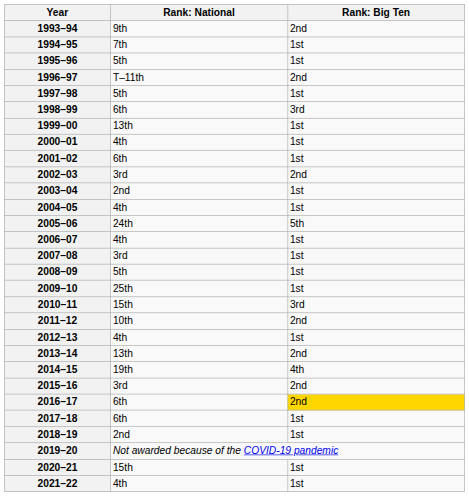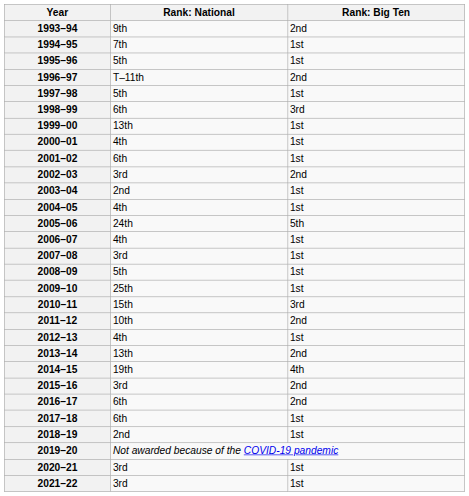 <table class="wikitable collapsible collapsed">
 <tr>
 <th style="width:15%">Year</th>
 <th style="width:25%">Rank: National</th>
 <th style="width:25%">Rank: Big Ten</th>
 </tr>
 <tr>
 <th>1993–94</th>
 <td>9th</td>
 <td>2nd</td>
 </tr>
 <tr>
 <th>1994–95</th>
 <td>7th</td>
 <td>1st</td>
 </tr>
 <tr>
 <th>1995–96</th>
 <td>5th</td>
 <td>1st</td>
 </tr>
 <tr>
 <th>1996–97</th>
 <td>T–11th</td>
 <td>2nd</td>
 </tr>
 <tr>
 <th>1997–98</th>
 <td>5th</td>
 <td>1st</td>
 </tr>
 <tr>
 <th>1998–99</th>
 <td>6th</td>
 <td>3rd</td>
 </tr>
 <tr>
 <th>1999–00</th>
 <td>13th</td>
 <td>1st</td>
 </tr>
 <tr>
 <th>2000–01</th>
 <td>4th</td>
 <td>1st</td>
 </tr>
 <tr>
 <th>2001–02</th>
 <td>6th</td>
 <td>1st</td>
 </tr>
 <tr>
 <th>2002–03</th>
 <td>3rd</td>
 <td>2nd</td>
 </tr>
 <tr>
 <th>2003–04</th>
 <td>2nd</td>
 <td>1st</td>
 </tr>
 <tr>
 <th>2004–05</th>
 <td>4th</td>
 <td>1st</td>
 </tr>
 <tr>
 <th>2005–06</th>
 <td>24th</td>
 <td>5th</td>
 </tr>
 <tr>
 <th>2006–07</th>
 <td>4th</td>
 <td>1st</td>
 </tr>
 <tr>
 <th>2007–08</th>
 <td>3rd</td>
 <td>1st</td>
 </tr>
 <tr>
 <th>2008–09</th>
 <td>5th</td>
 <td>1st</td>
 </tr>
 <tr>
 <th>2009–10</th>
 <td>25th</td>
 <td>1st</td>
 </tr>
 <tr>
 <th>2010–11</th>
 <td>15th</td>
 <td>3rd</td>
 </tr>
 <tr>
 <th>2011–12</th>
 <td>10th</td>
 <td>2nd</td>
 </tr>
 <tr>
 <th>2012–13</th>
 <td>4th</td>
 <td>1st</td>
 </tr>
 <tr>
 <th>2013–14</th>
 <td>13th</td>
 <td>2nd</td>
 </tr>
 <tr>
 <th>2014–15</th>
 <td>19th</td>
 <td>4th</td>
 </tr>
 <tr>
 <th>2015–16</th>
 <td>3rd</td>
 <td>2nd</td>
 </tr>
 <tr>
 <th>2016–17</th>
 <td>6th</td>
-<td style="background: gold;">2nd</td>
+<td>2nd</td>
 </tr>
 <tr>
 <th>2017–18</th>
 <td>6th</td>
 <td>1st</td>
 </tr>
 <tr>
 <th>2018–19</th>
 <td>2nd</td>
 <td>1st</td>
 </tr>
 <tr>
 <th>2019–20</th>
 <td colspan="2"><em>Not awarded because of the <a href='#'>COVID-19 pandemic</a></em></td>
 </tr>
 <tr>
 <th>2020–21</th>
-<td>15th</td>
+<td>3rd</td>
 <td>1st</td>
 </tr>
 <tr>
 <th>2021–22</th>
-<td>4th</td>
+<td>3rd</td>
 <td>1st</td>
 </tr>
 </table>
